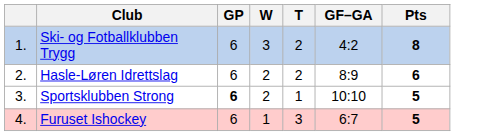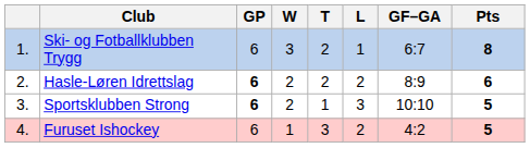 <table class="wikitable">
 <tr>
 <th width="30"></th>
 <th width="200">Club</th>
 <th width="30">GP</th>
 <th width="30">W</th>
 <th width="30">T</th>
+<th width="30">L</th>
 <th width="70">GF–GA</th>
 <th width="70">Pts</th>
 </tr>
 <tr bgcolor="#BCD2EE" align="center">
 <td>1.</td>
 <td align="left"><a href='#'>Ski- og Fotballklubben Trygg</a></td>
 <td>6</td>
 <td>3</td>
 <td>2</td>
-<td>4:2</td>
+<td>1</td>
+<td>6:7</td>
 <td><strong>8</strong></td>
 </tr>
 <tr bgcolor="#FFFFFF" align="center">
 <td>2.</td>
 <td align="left"><a href='#'>Hasle-Løren Idrettslag</a></td>
-<td>6</td>
+<td><strong>6</strong></td>
+<td>2</td>
 <td>2</td>
 <td>2</td>
 <td>8:9</td>
 <td><strong>6</strong></td>
 </tr>
 <tr bgcolor="#FFFFFF" align="center">
 <td>3.</td>
 <td align="left"><a href='#'>Sportsklubben Strong</a></td>
 <td><strong>6</strong></td>
 <td>2</td>
 <td>1</td>
+<td>3</td>
 <td>10:10</td>
 <td><strong>5</strong></td>
 </tr>
 <tr bgcolor="#FFCCCC" align="center">
 <td>4.</td>
 <td align="left"><a href='#'>Furuset Ishockey</a></td>
 <td>6</td>
 <td>1</td>
 <td>3</td>
-<td>6:7</td>
+<td>2</td>
+<td>4:2</td>
 <td><strong>5</strong></td>
 </tr>
 </table>
